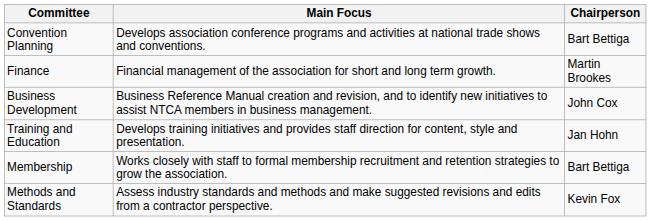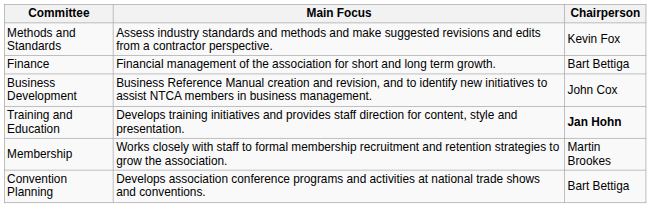 <table class="wikitable">
 <tr>
 <th>Committee</th>
 <th>Main Focus</th>
 <th>Chairperson</th>
 </tr>
 <tr>
-<td>Convention Planning</td>
-<td>Develops association conference programs and activities at national trade shows and conventions.</td>
-<td>Bart Bettiga</td>
+<td>Methods and Standards</td>
+<td>Assess industry standards and methods and make suggested revisions and edits from a contractor perspective.</td>
+<td>Kevin Fox</td>
 </tr>
 <tr>
 <td>Finance</td>
 <td>Financial management of the association for short and long term growth.</td>
-<td>Martin Brookes</td>
+<td>Bart Bettiga</td>
 </tr>
 <tr>
 <td>Business Development</td>
 <td>Business Reference Manual creation and revision, and to identify new initiatives to assist NTCA members in business management.</td>
 <td>John Cox</td>
 </tr>
 <tr>
 <td>Training and Education</td>
 <td>Develops training initiatives and provides staff direction for content, style and presentation.</td>
-<td>Jan Hohn</td>
+<td><strong>Jan Hohn</strong></td>
 </tr>
 <tr>
 <td>Membership</td>
 <td>Works closely with staff to formal membership recruitment and retention strategies to grow the association.</td>
+<td>Martin Brookes</td>
+</tr>
+<tr>
+<td>Convention Planning</td>
+<td>Develops association conference programs and activities at national trade shows and conventions.</td>
 <td>Bart Bettiga</td>
 </tr>
-<tr>
-<td>Methods and Standards</td>
-<td>Assess industry standards and methods and make suggested revisions and edits from a contractor perspective.</td>
-<td>Kevin Fox</td>
-</tr>
 </table>
